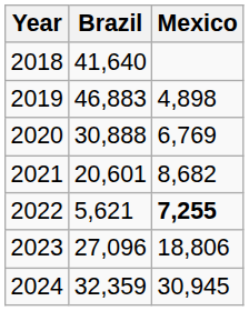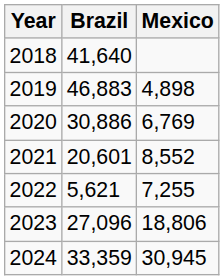 <table class="wikitable">
 <tr>
 <th>Year</th>
 <th>Brazil</th>
 <th>Mexico</th>
 </tr>
 <tr>
 <td>2018</td>
 <td>41,640</td>
 <td></td>
 </tr>
 <tr>
 <td>2019</td>
 <td>46,883</td>
 <td>4,898</td>
 </tr>
 <tr>
 <td>2020</td>
-<td>30,888</td>
+<td>30,886</td>
 <td>6,769</td>
 </tr>
 <tr>
 <td>2021</td>
 <td>20,601</td>
-<td>8,682</td>
+<td>8,552</td>
 </tr>
 <tr>
 <td>2022</td>
 <td>5,621</td>
-<td><strong>7,255</strong></td>
+<td>7,255</td>
 </tr>
 <tr>
 <td>2023</td>
 <td>27,096</td>
 <td>18,806</td>
 </tr>
 <tr>
 <td>2024</td>
-<td>32,359</td>
+<td>33,359</td>
 <td>30,945</td>
 </tr>
 </table>
